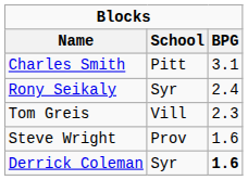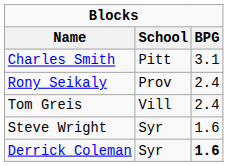 <table class="wikitable">
 <tr>
 <td colspan=3 style="text-align:center;"><strong>Blocks</strong></td>
 </tr>
 <tr>
 <th>Name</th>
 <th>School</th>
 <th>BPG</th>
 </tr>
 <tr>
 <td><a href='#'>Charles Smith</a></td>
 <td>Pitt</td>
 <td>3.1</td>
 </tr>
 <tr>
 <td><a href='#'>Rony Seikaly</a></td>
-<td>Syr</td>
+<td>Prov</td>
 <td>2.4</td>
 </tr>
 <tr>
 <td>Tom Greis</td>
 <td>Vill</td>
-<td>2.3</td>
+<td>2.4</td>
 </tr>
 <tr>
 <td>Steve Wright</td>
-<td>Prov</td>
+<td>Syr</td>
 <td>1.6</td>
 </tr>
 <tr>
 <td><a href='#'>Derrick Coleman</a></td>
 <td>Syr</td>
 <td><strong>1.6</strong></td>
 </tr>
 </table>
